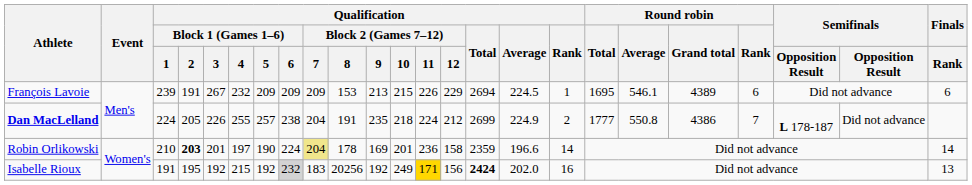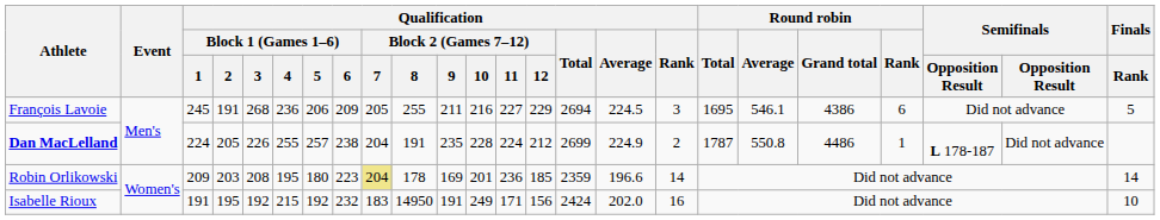 <table class="wikitable" style="font-size:85%">
 <tr>
 <th rowspan=3>Athlete</th>
 <th rowspan=3>Event</th>
 <th colspan=15>Qualification</th>
 <th colspan=4>Round robin</th>
 <th rowspan=2 colspan=2>Semifinals</th>
 <th rowspan=2 colspan=2>Finals</th>
 </tr>
 <tr>
 <th colspan=6>Block 1 (Games 1–6)</th>
 <th colspan=6>Block 2 (Games 7–12)</th>
 <th rowspan=2>Total</th>
 <th rowspan=2>Average</th>
 <th rowspan=2>Rank</th>
 <th rowspan=2>Total</th>
 <th rowspan=2>Average</th>
 <th rowspan=2>Grand total</th>
 <th rowspan=2>Rank</th>
 </tr>
 <tr>
 <th>1</th>
 <th>2</th>
 <th>3</th>
 <th>4</th>
 <th>5</th>
 <th>6</th>
 <th>7</th>
 <th>8</th>
 <th>9</th>
 <th>10</th>
 <th>11</th>
 <th>12</th>
 <th>Opposition<br>Result</th>
 <th>Opposition<br>Result</th>
 <th>Rank</th>
 </tr>
 <tr align=center>
 <td align=left><a href='#'>François Lavoie</a></td>
 <td align=left rowspan=2><a href='#'>Men's</a><br></td>
-<td>239</td>
+<td>245</td>
 <td>191</td>
-<td>267</td>
-<td>232</td>
+<td>268</td>
+<td>236</td>
+<td>206</td>
 <td>209</td>
-<td>209</td>
-<td>209</td>
-<td>153</td>
-<td>213</td>
-<td>215</td>
-<td>226</td>
+<td>205</td>
+<td>255</td>
+<td>211</td>
+<td>216</td>
+<td>227</td>
 <td>229</td>
 <td>2694</td>
 <td>224.5</td>
-<td>1</td>
+<td>3</td>
 <td>1695</td>
 <td>546.1</td>
-<td>4389</td>
+<td>4386</td>
 <td>6</td>
 <td align=center colspan=2>Did not advance</td>
-<td>6</td>
+<td>5</td>
 </tr>
 <tr align=center>
 <td align=left><strong><a href='#'>Dan MacLelland</a></strong></td>
 <td>224</td>
 <td>205</td>
 <td>226</td>
 <td>255</td>
 <td>257</td>
 <td>238</td>
 <td>204</td>
 <td>191</td>
 <td>235</td>
-<td>218</td>
+<td>228</td>
 <td>224</td>
 <td>212</td>
 <td>2699</td>
 <td>224.9</td>
 <td>2</td>
-<td>1777</td>
+<td>1787</td>
 <td>550.8</td>
-<td>4386</td>
-<td>7</td>
+<td>4486</td>
+<td>1</td>
 <td><br><strong>L</strong> 178-187</td>
 <td>Did not advance</td>
 <td></td>
 </tr>
 <tr align=center>
 <td align=left><a href='#'>Robin Orlikowski</a></td>
 <td rowspan=2 align=left><a href='#'>Women's</a><br></td>
-<td>210</td>
-<td><strong>203</strong></td>
-<td>201</td>
-<td>197</td>
-<td>190</td>
-<td>224</td>
+<td>209</td>
+<td>203</td>
+<td>208</td>
+<td>195</td>
+<td>180</td>
+<td>223</td>
 <td style="background: khaki;">204</td>
 <td>178</td>
 <td>169</td>
 <td>201</td>
 <td>236</td>
-<td>158</td>
+<td>185</td>
 <td>2359</td>
 <td>196.6</td>
 <td>14</td>
 <td align=center colspan=6>Did not advance</td>
 <td>14</td>
 </tr>
 <tr align=center>
 <td align=left><a href='#'>Isabelle Rioux</a></td>
 <td>191</td>
 <td>195</td>
 <td>192</td>
 <td>215</td>
 <td>192</td>
-<td style="background: lightgrey;">232</td>
+<td>232</td>
 <td>183</td>
-<td>20256</td>
-<td>192</td>
+<td>14950</td>
+<td>191</td>
 <td>249</td>
-<td style="background: gold;">171</td>
+<td>171</td>
 <td>156</td>
-<td><strong>2424</strong></td>
+<td>2424</td>
 <td>202.0</td>
 <td>16</td>
 <td align=center colspan=6>Did not advance</td>
-<td>13</td>
+<td>10</td>
 </tr>
 </table>
